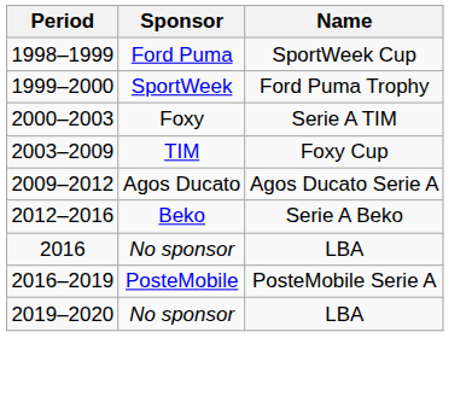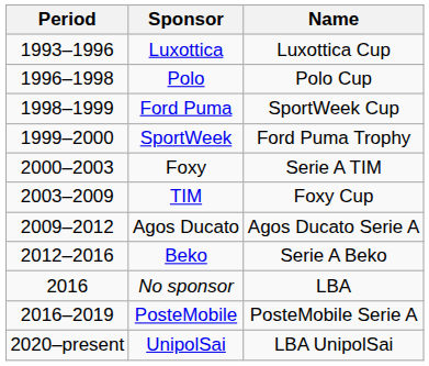 <table class="wikitable" style="text-align:center;margin-left:1em;float:center">
 <tr>
 <th>Period</th>
 <th>Sponsor</th>
 <th>Name</th>
+</tr>
+<tr>
+<td>1993–1996</td>
+<td><a href='#'>Luxottica</a></td>
+<td>Luxottica Cup</td>
+</tr>
+<tr>
+<td>1996–1998</td>
+<td><a href='#'>Polo</a></td>
+<td>Polo Cup</td>
 </tr>
 <tr>
 <td>1998–1999</td>
 <td><a href='#'>Ford Puma</a></td>
 <td>SportWeek Cup</td>
 </tr>
 <tr>
 <td>1999–2000</td>
 <td><a href='#'>SportWeek</a></td>
 <td>Ford Puma Trophy</td>
 </tr>
 <tr>
 <td>2000–2003</td>
 <td>Foxy</td>
 <td>Serie A TIM</td>
 </tr>
 <tr>
 <td>2003–2009</td>
 <td><a href='#'>TIM</a></td>
 <td>Foxy Cup</td>
 </tr>
 <tr>
 <td>2009–2012</td>
 <td>Agos Ducato</td>
 <td>Agos Ducato Serie A</td>
 </tr>
 <tr>
 <td>2012–2016</td>
 <td><a href='#'>Beko</a></td>
 <td>Serie A Beko</td>
 </tr>
 <tr>
 <td>2016</td>
 <td><em>No sponsor</em></td>
 <td>LBA</td>
 </tr>
 <tr>
 <td>2016–2019</td>
 <td><a href='#'>PosteMobile</a></td>
 <td>PosteMobile Serie A</td>
 </tr>
 <tr>
-<td>2019–2020</td>
-<td><em>No sponsor</em></td>
-<td>LBA</td>
+<td>2020–present</td>
+<td><a href='#'>UnipolSai</a></td>
+<td>LBA UnipolSai</td>
 </tr>
 </table>
